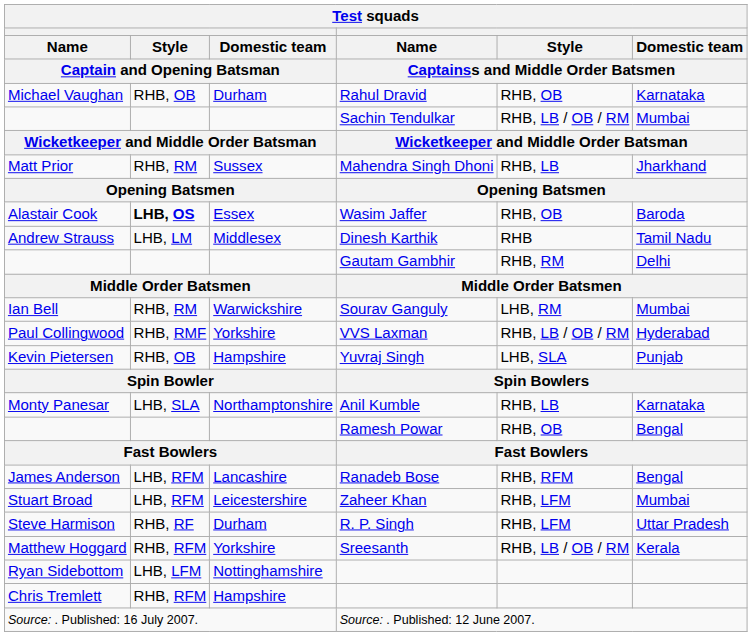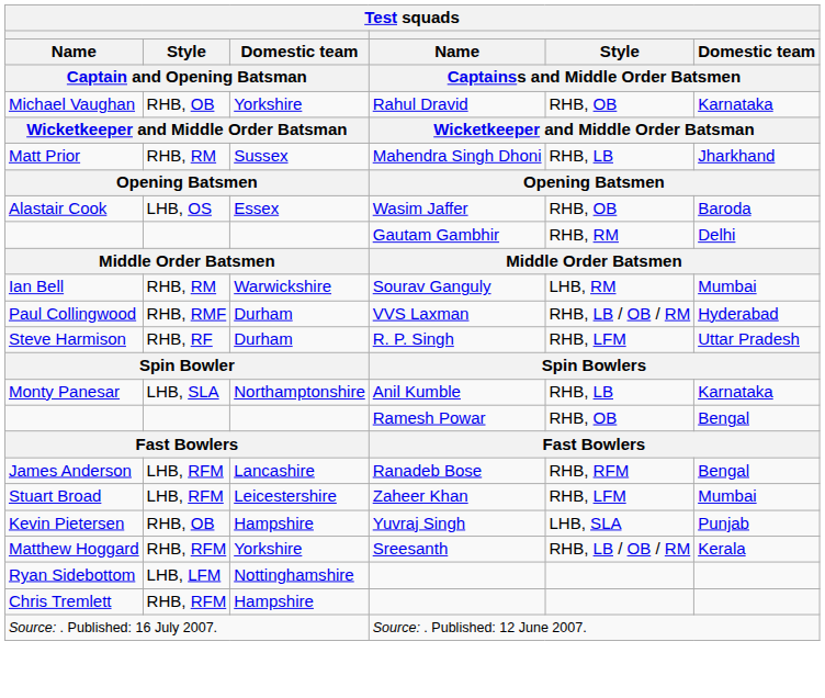 <table class="wikitable">
 <tr>
 <th colspan="6"><a href='#'>Test</a> squads</th>
 </tr>
 <tr>
 <th colspan="3"></th>
 <th colspan="3"></th>
 </tr>
 <tr>
 <th>Name</th>
 <th>Style</th>
 <th>Domestic team</th>
 <th>Name</th>
 <th>Style</th>
 <th>Domestic team</th>
 </tr>
 <tr>
 <th colspan="3"><a href='#'>Captain</a> and Opening Batsman</th>
 <th colspan="3"><a href='#'>Captains</a>s and Middle Order Batsmen</th>
 </tr>
 <tr>
 <td><a href='#'>Michael Vaughan</a></td>
 <td>RHB, <a href='#'>OB</a></td>
-<td><a href='#'>Durham</a></td>
+<td><a href='#'>Yorkshire</a></td>
 <td><a href='#'>Rahul Dravid</a></td>
 <td>RHB, <a href='#'>OB</a></td>
 <td><a href='#'>Karnataka</a></td>
-</tr>
-<tr>
-<td></td>
-<td></td>
-<td></td>
-<td><a href='#'>Sachin Tendulkar</a></td>
-<td>RHB, <a href='#'>LB</a> / <a href='#'>OB</a> / <a href='#'>RM</a></td>
-<td><a href='#'>Mumbai</a></td>
 </tr>
 <tr>
 <th colspan="3"><a href='#'>Wicketkeeper</a> and Middle Order Batsman</th>
 <th colspan="3"><a href='#'>Wicketkeeper</a> and Middle Order Batsman</th>
 </tr>
 <tr>
 <td><a href='#'>Matt Prior</a></td>
 <td>RHB, <a href='#'>RM</a></td>
 <td><a href='#'>Sussex</a></td>
 <td><a href='#'>Mahendra Singh Dhoni</a></td>
 <td>RHB, <a href='#'>LB</a></td>
 <td><a href='#'>Jharkhand</a></td>
 </tr>
 <tr>
 <th colspan="3">Opening Batsmen</th>
 <th colspan="3">Opening Batsmen</th>
 </tr>
 <tr>
 <td><a href='#'>Alastair Cook</a></td>
-<td><strong>LHB, <a href='#'>OS</a></strong></td>
+<td>LHB, <a href='#'>OS</a></td>
 <td><a href='#'>Essex</a></td>
 <td><a href='#'>Wasim Jaffer</a></td>
 <td>RHB, <a href='#'>OB</a></td>
 <td><a href='#'>Baroda</a></td>
-</tr>
-<tr>
-<td><a href='#'>Andrew Strauss</a></td>
-<td>LHB, <a href='#'>LM</a></td>
-<td><a href='#'>Middlesex</a></td>
-<td><a href='#'>Dinesh Karthik</a></td>
-<td>RHB</td>
-<td><a href='#'>Tamil Nadu</a></td>
 </tr>
 <tr>
 <td></td>
 <td></td>
 <td></td>
 <td><a href='#'>Gautam Gambhir</a></td>
 <td>RHB, <a href='#'>RM</a></td>
 <td><a href='#'>Delhi</a></td>
 </tr>
 <tr>
 <th colspan="3">Middle Order Batsmen</th>
 <th colspan="3">Middle Order Batsmen</th>
 </tr>
 <tr>
 <td><a href='#'>Ian Bell</a></td>
 <td>RHB, <a href='#'>RM</a></td>
 <td><a href='#'>Warwickshire</a></td>
 <td><a href='#'>Sourav Ganguly</a></td>
 <td>LHB, <a href='#'>RM</a></td>
 <td><a href='#'>Mumbai</a></td>
 </tr>
 <tr>
 <td><a href='#'>Paul Collingwood</a></td>
 <td>RHB, <a href='#'>RMF</a></td>
-<td><a href='#'>Yorkshire</a></td>
+<td><a href='#'>Durham</a></td>
 <td><a href='#'>VVS Laxman</a></td>
 <td>RHB, <a href='#'>LB</a> / <a href='#'>OB</a> / <a href='#'>RM</a></td>
 <td><a href='#'>Hyderabad</a></td>
 </tr>
 <tr>
-<td><a href='#'>Kevin Pietersen</a></td>
-<td>RHB, <a href='#'>OB</a></td>
-<td><a href='#'>Hampshire</a></td>
-<td><a href='#'>Yuvraj Singh</a></td>
-<td>LHB, <a href='#'>SLA</a></td>
-<td><a href='#'>Punjab</a></td>
+<td><a href='#'>Steve Harmison</a></td>
+<td>RHB, <a href='#'>RF</a></td>
+<td><a href='#'>Durham</a></td>
+<td><a href='#'>R. P. Singh</a></td>
+<td>RHB, <a href='#'>LFM</a></td>
+<td><a href='#'>Uttar Pradesh</a></td>
 </tr>
 <tr>
 <th colspan="3">Spin Bowler</th>
 <th colspan="3">Spin Bowlers</th>
 </tr>
 <tr>
 <td><a href='#'>Monty Panesar</a></td>
 <td>LHB, <a href='#'>SLA</a></td>
 <td><a href='#'>Northamptonshire</a></td>
 <td><a href='#'>Anil Kumble</a></td>
 <td>RHB, <a href='#'>LB</a></td>
 <td><a href='#'>Karnataka</a></td>
 </tr>
 <tr>
 <td></td>
 <td></td>
 <td></td>
 <td><a href='#'>Ramesh Powar</a></td>
 <td>RHB, <a href='#'>OB</a></td>
 <td><a href='#'>Bengal</a></td>
 </tr>
 <tr>
 <th colspan="3">Fast Bowlers</th>
 <th colspan="3">Fast Bowlers</th>
 </tr>
 <tr>
 <td><a href='#'>James Anderson</a></td>
 <td>LHB, <a href='#'>RFM</a></td>
 <td><a href='#'>Lancashire</a></td>
 <td><a href='#'>Ranadeb Bose</a></td>
 <td>RHB, <a href='#'>RFM</a></td>
 <td><a href='#'>Bengal</a></td>
 </tr>
 <tr>
 <td><a href='#'>Stuart Broad</a></td>
 <td>LHB, <a href='#'>RFM</a></td>
 <td><a href='#'>Leicestershire</a></td>
 <td><a href='#'>Zaheer Khan</a></td>
 <td>RHB, <a href='#'>LFM</a></td>
 <td><a href='#'>Mumbai</a></td>
 </tr>
 <tr>
-<td><a href='#'>Steve Harmison</a></td>
-<td>RHB, <a href='#'>RF</a></td>
-<td><a href='#'>Durham</a></td>
-<td><a href='#'>R. P. Singh</a></td>
-<td>RHB, <a href='#'>LFM</a></td>
-<td><a href='#'>Uttar Pradesh</a></td>
+<td><a href='#'>Kevin Pietersen</a></td>
+<td>RHB, <a href='#'>OB</a></td>
+<td><a href='#'>Hampshire</a></td>
+<td><a href='#'>Yuvraj Singh</a></td>
+<td>LHB, <a href='#'>SLA</a></td>
+<td><a href='#'>Punjab</a></td>
 </tr>
 <tr>
 <td><a href='#'>Matthew Hoggard</a></td>
 <td>RHB, <a href='#'>RFM</a></td>
 <td><a href='#'>Yorkshire</a></td>
 <td><a href='#'>Sreesanth</a></td>
 <td>RHB, <a href='#'>LB</a> / <a href='#'>OB</a> / <a href='#'>RM</a></td>
 <td><a href='#'>Kerala</a></td>
 </tr>
 <tr>
 <td><a href='#'>Ryan Sidebottom</a></td>
 <td>LHB, <a href='#'>LFM</a></td>
 <td><a href='#'>Nottinghamshire</a></td>
 <td></td>
 <td></td>
 <td></td>
 </tr>
 <tr>
 <td><a href='#'>Chris Tremlett</a></td>
 <td>RHB, <a href='#'>RFM</a></td>
 <td><a href='#'>Hampshire</a></td>
 <td></td>
 <td></td>
 <td></td>
 </tr>
 <tr>
 <td colspan=3><small><em>Source: </em>. Published: 16 July 2007.</small></td>
 <td colspan=3><small><em>Source: </em>. Published: 12 June 2007.</small></td>
 </tr>
 </table>
